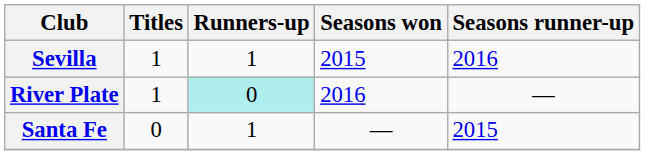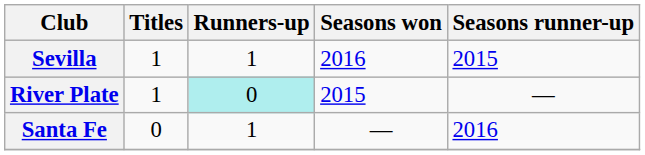 <table class="wikitable plainrowheaders sortable">
 <tr>
 <th scope=col>Club</th>
 <th scope=col>Titles</th>
 <th scope=col>Runners-up</th>
 <th scope=col>Seasons won</th>
 <th scope=col>Seasons runner-up</th>
 </tr>
 <tr>
 <th align="left" scope="row"> <a href='#'>Sevilla</a></th>
 <td style="text-align:center;">1</td>
 <td style="text-align:center;">1</td>
+<td><a href='#'>2016</a></td>
 <td><a href='#'>2015</a></td>
-<td><a href='#'>2016</a></td>
 </tr>
 <tr>
 <th align="left" scope="row"> <a href='#'>River Plate</a></th>
 <td style="text-align:center;">1</td>
 <td style="background: paleturquoise; text-align:center;">0</td>
-<td><a href='#'>2016</a></td>
+<td><a href='#'>2015</a></td>
 <td style="text-align:center;">—</td>
 </tr>
 <tr>
 <th align="left" scope="row"> <a href='#'>Santa Fe</a></th>
 <td style="text-align:center;">0</td>
 <td style="text-align:center;">1</td>
 <td style="text-align:center;">—</td>
-<td><a href='#'>2015</a></td>
+<td><a href='#'>2016</a></td>
 </tr>
 <tr>
 </tr>
 </table>
